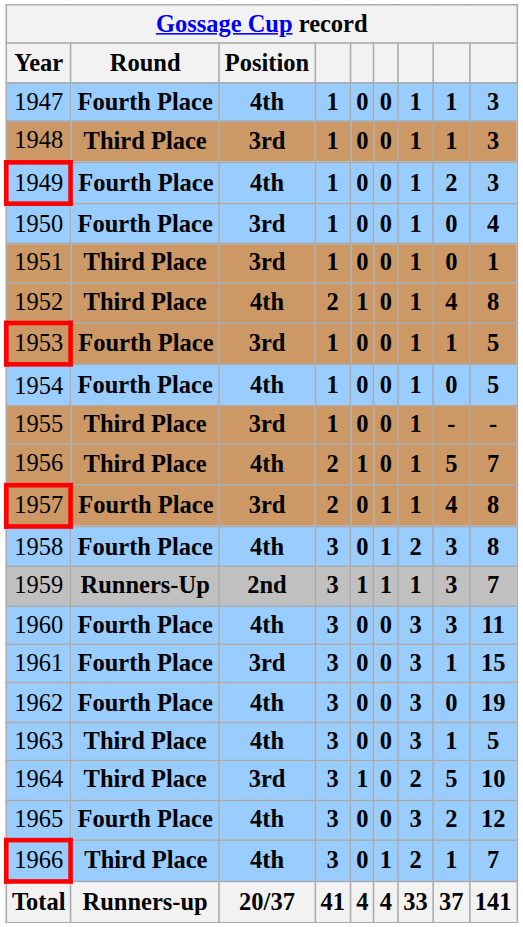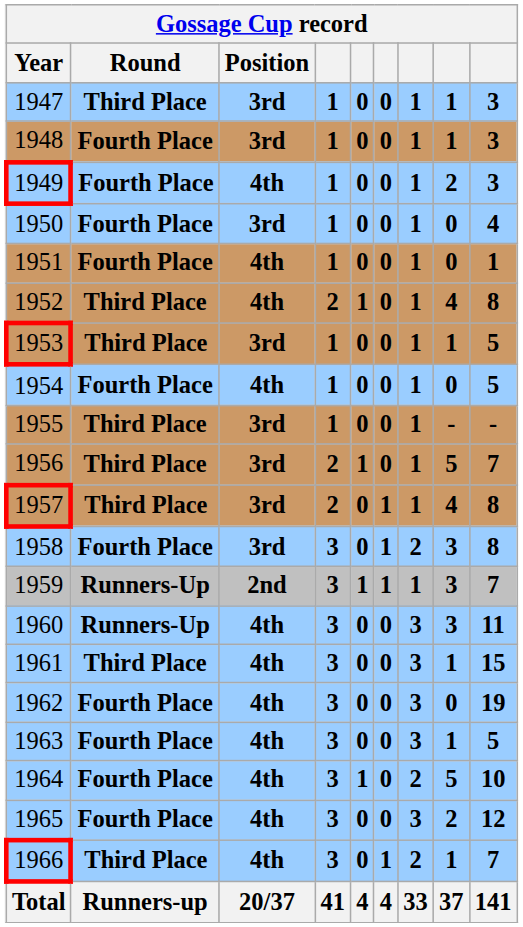 <table class="wikitable" style="text-align: center;">
 <tr>
 <th colspan=9><a href='#'>Gossage Cup</a> record</th>
 </tr>
 <tr>
 <th>Year</th>
 <th>Round</th>
 <th>Position</th>
 <th></th>
 <th></th>
 <th></th>
 <th></th>
 <th></th>
 <th></th>
 </tr>
 <tr style="background:#9acdff;">
 <td> 1947</td>
-<td><strong>Fourth Place</strong></td>
-<td><strong>4th</strong></td>
+<td><strong>Third Place</strong></td>
+<td><strong>3rd</strong></td>
 <td><strong>1</strong></td>
 <td><strong>0</strong></td>
 <td><strong>0</strong></td>
 <td><strong>1</strong></td>
 <td><strong>1</strong></td>
 <td><strong>3</strong></td>
 </tr>
 <tr style="background:#c96;">
 <td> 1948</td>
-<td><strong>Third Place</strong></td>
+<td><strong>Fourth Place</strong></td>
 <td><strong>3rd</strong></td>
 <td><strong>1</strong></td>
 <td><strong>0</strong></td>
 <td><strong>0</strong></td>
 <td><strong>1</strong></td>
 <td><strong>1</strong></td>
 <td><strong>3</strong></td>
 </tr>
 <tr style="background:#9acdff;">
 <td style="border: 3px solid red"> 1949</td>
 <td><strong>Fourth Place</strong></td>
 <td><strong>4th</strong></td>
 <td><strong>1</strong></td>
 <td><strong>0</strong></td>
 <td><strong>0</strong></td>
 <td><strong>1</strong></td>
 <td><strong>2</strong></td>
 <td><strong>3</strong></td>
 </tr>
 <tr style="background:#9acdff;">
 <td> 1950</td>
 <td><strong>Fourth Place</strong></td>
 <td><strong>3rd</strong></td>
 <td><strong>1</strong></td>
 <td><strong>0</strong></td>
 <td><strong>0</strong></td>
 <td><strong>1</strong></td>
 <td><strong>0</strong></td>
 <td><strong>4</strong></td>
 </tr>
 <tr style="background:#c96;">
 <td> 1951</td>
-<td><strong>Third Place</strong></td>
-<td><strong>3rd</strong></td>
+<td><strong>Fourth Place</strong></td>
+<td><strong>4th</strong></td>
 <td><strong>1</strong></td>
 <td><strong>0</strong></td>
 <td><strong>0</strong></td>
 <td><strong>1</strong></td>
 <td><strong>0</strong></td>
 <td><strong>1</strong></td>
 </tr>
 <tr style="background:#c96;">
 <td> 1952</td>
 <td><strong>Third Place</strong></td>
 <td><strong>4th</strong></td>
 <td><strong>2</strong></td>
 <td><strong>1</strong></td>
 <td><strong>0</strong></td>
 <td><strong>1</strong></td>
 <td><strong>4</strong></td>
 <td><strong>8</strong></td>
 </tr>
 <tr style="background:#c96;">
 <td style="border: 3px solid red"> 1953</td>
-<td><strong>Fourth Place</strong></td>
+<td><strong>Third Place</strong></td>
 <td><strong>3rd</strong></td>
 <td><strong>1</strong></td>
 <td><strong>0</strong></td>
 <td><strong>0</strong></td>
 <td><strong>1</strong></td>
 <td><strong>1</strong></td>
 <td><strong>5</strong></td>
 </tr>
 <tr style="background:#9acdff;">
 <td> 1954</td>
 <td><strong>Fourth Place</strong></td>
 <td><strong>4th</strong></td>
 <td><strong>1</strong></td>
 <td><strong>0</strong></td>
 <td><strong>0</strong></td>
 <td><strong>1</strong></td>
 <td><strong>0</strong></td>
 <td><strong>5</strong></td>
 </tr>
 <tr style="background:#c96;">
 <td> 1955</td>
 <td><strong>Third Place</strong></td>
 <td><strong>3rd</strong></td>
 <td><strong>1</strong></td>
 <td><strong>0</strong></td>
 <td><strong>0</strong></td>
 <td><strong>1</strong></td>
 <td><strong>-</strong></td>
 <td><strong>-</strong></td>
 </tr>
 <tr style="background:#c96;">
 <td> 1956</td>
 <td><strong>Third Place</strong></td>
-<td><strong>4th</strong></td>
+<td><strong>3rd</strong></td>
 <td><strong>2</strong></td>
 <td><strong>1</strong></td>
 <td><strong>0</strong></td>
 <td><strong>1</strong></td>
 <td><strong>5</strong></td>
 <td><strong>7</strong></td>
 </tr>
 <tr style="background:#c96;">
 <td style="border: 3px solid red"> 1957</td>
-<td><strong>Fourth Place</strong></td>
+<td><strong>Third Place</strong></td>
 <td><strong>3rd</strong></td>
 <td><strong>2</strong></td>
 <td><strong>0</strong></td>
 <td><strong>1</strong></td>
 <td><strong>1</strong></td>
 <td><strong>4</strong></td>
 <td><strong>8</strong></td>
 </tr>
 <tr style="background:#9acdff;">
 <td> 1958</td>
 <td><strong>Fourth Place</strong></td>
-<td><strong>4th</strong></td>
+<td><strong>3rd</strong></td>
 <td><strong>3</strong></td>
 <td><strong>0</strong></td>
 <td><strong>1</strong></td>
 <td><strong>2</strong></td>
 <td><strong>3</strong></td>
 <td><strong>8</strong></td>
 </tr>
 <tr style="background:silver;">
 <td> 1959</td>
 <td><strong>Runners-Up</strong></td>
 <td><strong>2nd</strong></td>
 <td><strong>3</strong></td>
 <td><strong>1</strong></td>
 <td><strong>1</strong></td>
 <td><strong>1</strong></td>
 <td><strong>3</strong></td>
 <td><strong>7</strong></td>
 </tr>
 <tr style="background:#9acdff;">
 <td> 1960</td>
-<td><strong>Fourth Place</strong></td>
+<td><strong>Runners-Up</strong></td>
 <td><strong>4th</strong></td>
 <td><strong>3</strong></td>
 <td><strong>0</strong></td>
 <td><strong>0</strong></td>
 <td><strong>3</strong></td>
 <td><strong>3</strong></td>
 <td><strong>11</strong></td>
 </tr>
 <tr style="background:#9acdff;">
 <td> 1961</td>
-<td><strong>Fourth Place</strong></td>
-<td><strong>3rd</strong></td>
+<td><strong>Third Place</strong></td>
+<td><strong>4th</strong></td>
 <td><strong>3</strong></td>
 <td><strong>0</strong></td>
 <td><strong>0</strong></td>
 <td><strong>3</strong></td>
 <td><strong>1</strong></td>
 <td><strong>15</strong></td>
 </tr>
 <tr style="background:#9acdff;">
 <td>1962</td>
 <td><strong>Fourth Place</strong></td>
 <td><strong>4th</strong></td>
 <td><strong>3</strong></td>
 <td><strong>0</strong></td>
 <td><strong>0</strong></td>
 <td><strong>3</strong></td>
 <td><strong>0</strong></td>
 <td><strong>19</strong></td>
 </tr>
 <tr style="background:#9acdff;">
 <td> 1963</td>
-<td><strong>Third Place</strong></td>
+<td><strong>Fourth Place</strong></td>
 <td><strong>4th</strong></td>
 <td><strong>3</strong></td>
 <td><strong>0</strong></td>
 <td><strong>0</strong></td>
 <td><strong>3</strong></td>
 <td><strong>1</strong></td>
 <td><strong>5</strong></td>
 </tr>
 <tr style="background:#9acdff;">
 <td> 1964</td>
-<td><strong>Third Place</strong></td>
-<td><strong>3rd</strong></td>
+<td><strong>Fourth Place</strong></td>
+<td><strong>4th</strong></td>
 <td><strong>3</strong></td>
 <td><strong>1</strong></td>
 <td><strong>0</strong></td>
 <td><strong>2</strong></td>
 <td><strong>5</strong></td>
 <td><strong>10</strong></td>
 </tr>
 <tr style="background:#9acdff;">
 <td> 1965</td>
 <td><strong>Fourth Place</strong></td>
 <td><strong>4th</strong></td>
 <td><strong>3</strong></td>
 <td><strong>0</strong></td>
 <td><strong>0</strong></td>
 <td><strong>3</strong></td>
 <td><strong>2</strong></td>
 <td><strong>12</strong></td>
 </tr>
 <tr style="background:#9acdff;">
 <td style="border: 3px solid red"> 1966</td>
 <td><strong>Third Place</strong></td>
 <td><strong>4th</strong></td>
 <td><strong>3</strong></td>
 <td><strong>0</strong></td>
 <td><strong>1</strong></td>
 <td><strong>2</strong></td>
 <td><strong>1</strong></td>
 <td><strong>7</strong></td>
 </tr>
 <tr>
 <th>Total</th>
 <th>Runners-up</th>
 <th>20/37</th>
 <th>41</th>
 <th>4</th>
 <th>4</th>
 <th>33</th>
 <th>37</th>
 <th>141</th>
 </tr>
 <tr>
 </tr>
 </table>
